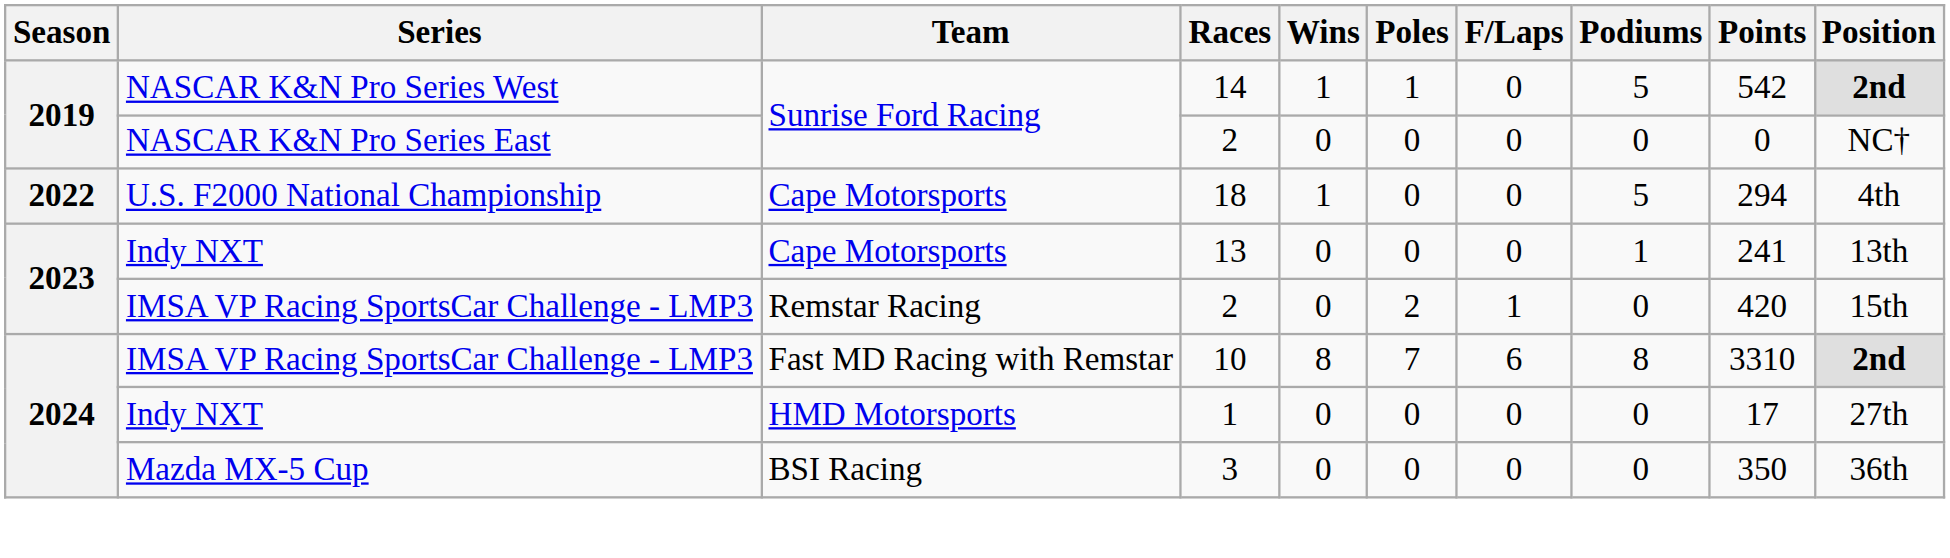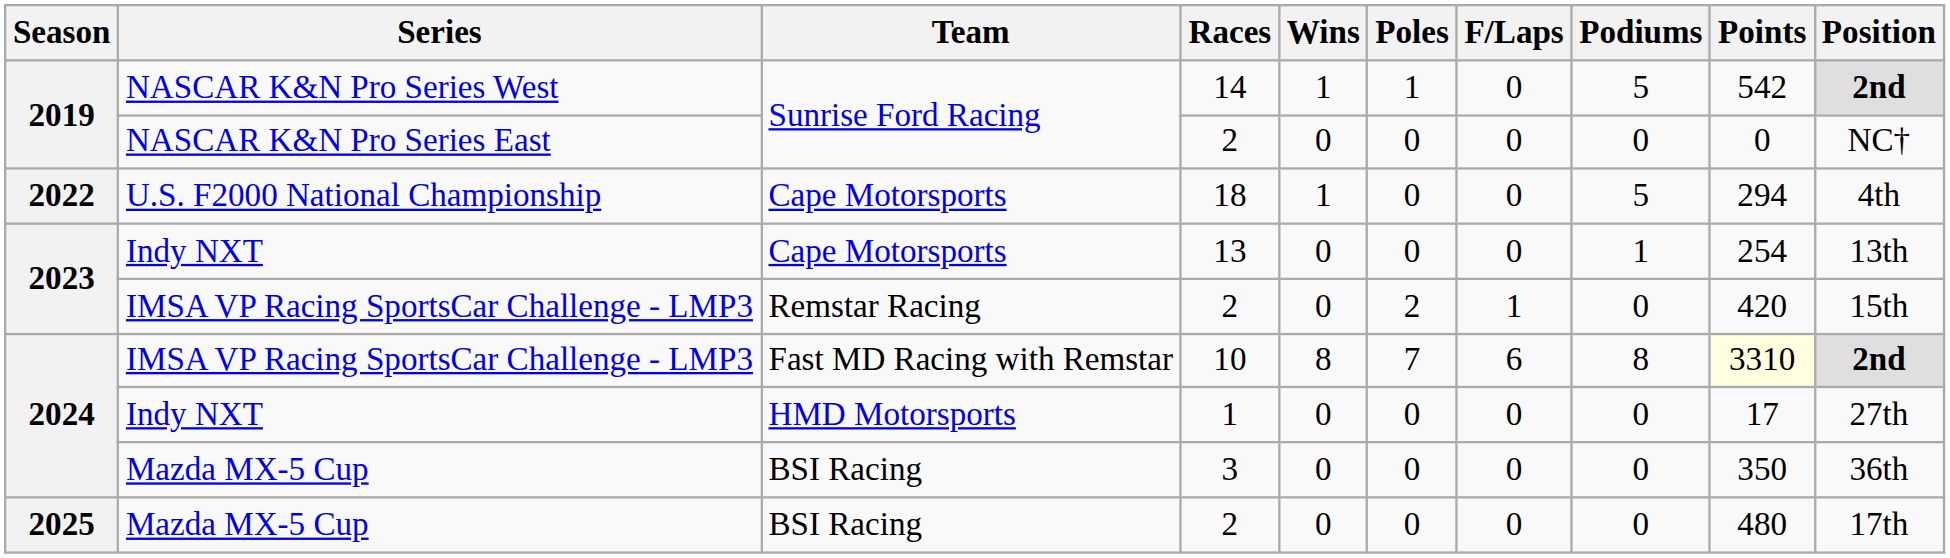 <table class="wikitable" style="font-size: 90%; text-align:center">
 <tr>
 <th>Season</th>
 <th>Series</th>
 <th>Team</th>
 <th>Races</th>
 <th>Wins</th>
 <th><strong>Poles</strong></th>
 <th>F/Laps</th>
 <th>Podiums</th>
 <th>Points</th>
 <th>Position</th>
 </tr>
 <tr>
 <th rowspan="2">2019</th>
 <td align=left><a href='#'>NASCAR K&N Pro Series West</a></td>
 <td align=left rowspan=2 nowrap><a href='#'>Sunrise Ford Racing</a></td>
 <td>14</td>
 <td>1</td>
 <td>1</td>
 <td>0</td>
 <td>5</td>
 <td>542</td>
 <td style="background:#DFDFDF;"><strong>2nd</strong></td>
 </tr>
 <tr>
 <td align=left><a href='#'>NASCAR K&N Pro Series East</a></td>
 <td>2</td>
 <td>0</td>
 <td>0</td>
 <td>0</td>
 <td>0</td>
 <td>0</td>
 <td>NC†</td>
 </tr>
 <tr>
 <th>2022</th>
 <td align="left"><a href='#'>U.S. F2000 National Championship</a></td>
 <td align="left"><a href='#'>Cape Motorsports</a></td>
 <td>18</td>
 <td>1</td>
 <td>0</td>
 <td>0</td>
 <td>5</td>
 <td>294</td>
 <td style="background:#;">4th</td>
 </tr>
 <tr>
 <th rowspan="2">2023</th>
 <td align=left><a href='#'>Indy NXT</a></td>
 <td align=left><a href='#'>Cape Motorsports</a></td>
 <td>13</td>
 <td>0</td>
 <td>0</td>
 <td>0</td>
 <td>1</td>
-<td>241</td>
+<td>254</td>
 <td>13th</td>
 </tr>
 <tr>
 <td align=left><a href='#'>IMSA VP Racing SportsCar Challenge - LMP3</a></td>
 <td align=left>Remstar Racing</td>
 <td>2</td>
 <td>0</td>
 <td>2</td>
 <td>1</td>
 <td>0</td>
 <td>420</td>
 <td>15th</td>
 </tr>
 <tr>
 <th rowspan="3">2024</th>
 <td align=left><a href='#'>IMSA VP Racing SportsCar Challenge - LMP3</a></td>
 <td align=left>Fast MD Racing with Remstar</td>
 <td>10</td>
 <td>8</td>
 <td>7</td>
 <td>6</td>
 <td>8</td>
-<td>3310</td>
+<td style="background: lightyellow;">3310</td>
 <td style="background:#DFDFDF;"><strong>2nd</strong></td>
 </tr>
 <tr>
 <td align=left><a href='#'>Indy NXT</a></td>
 <td align=left><a href='#'>HMD Motorsports</a></td>
 <td>1</td>
 <td>0</td>
 <td>0</td>
 <td>0</td>
 <td>0</td>
 <td>17</td>
 <td>27th</td>
 </tr>
 <tr>
 <td align=left><a href='#'>Mazda MX-5 Cup</a></td>
 <td align=left>BSI Racing</td>
 <td>3</td>
 <td>0</td>
 <td>0</td>
 <td>0</td>
 <td>0</td>
 <td>350</td>
 <td>36th</td>
 </tr>
+<tr>
+<th>2025</th>
+<td align=left><a href='#'>Mazda MX-5 Cup</a></td>
+<td align=left>BSI Racing</td>
+<td>2</td>
+<td>0</td>
+<td>0</td>
+<td>0</td>
+<td>0</td>
+<td>480</td>
+<td>17th</td>
+</tr>
 </table>
